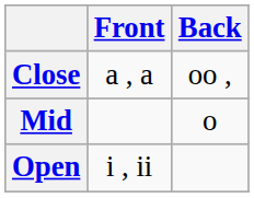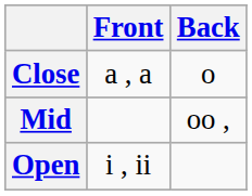 <table class="wikitable" style="text-align:center">
 <tr>
 <th></th>
 <th><a href='#'>Front</a></th>
 <th><a href='#'>Back</a></th>
 </tr>
 <tr>
 <th><a href='#'>Close</a></th>
 <td>a , a </td>
-<td>oo , </td>
+<td>o </td>
 </tr>
 <tr>
 <th><a href='#'>Mid</a></th>
 <td></td>
-<td>o </td>
+<td>oo , </td>
 </tr>
 <tr>
 <th><a href='#'>Open</a></th>
 <td>i , ii </td>
 <td></td>
 </tr>
 </table>
